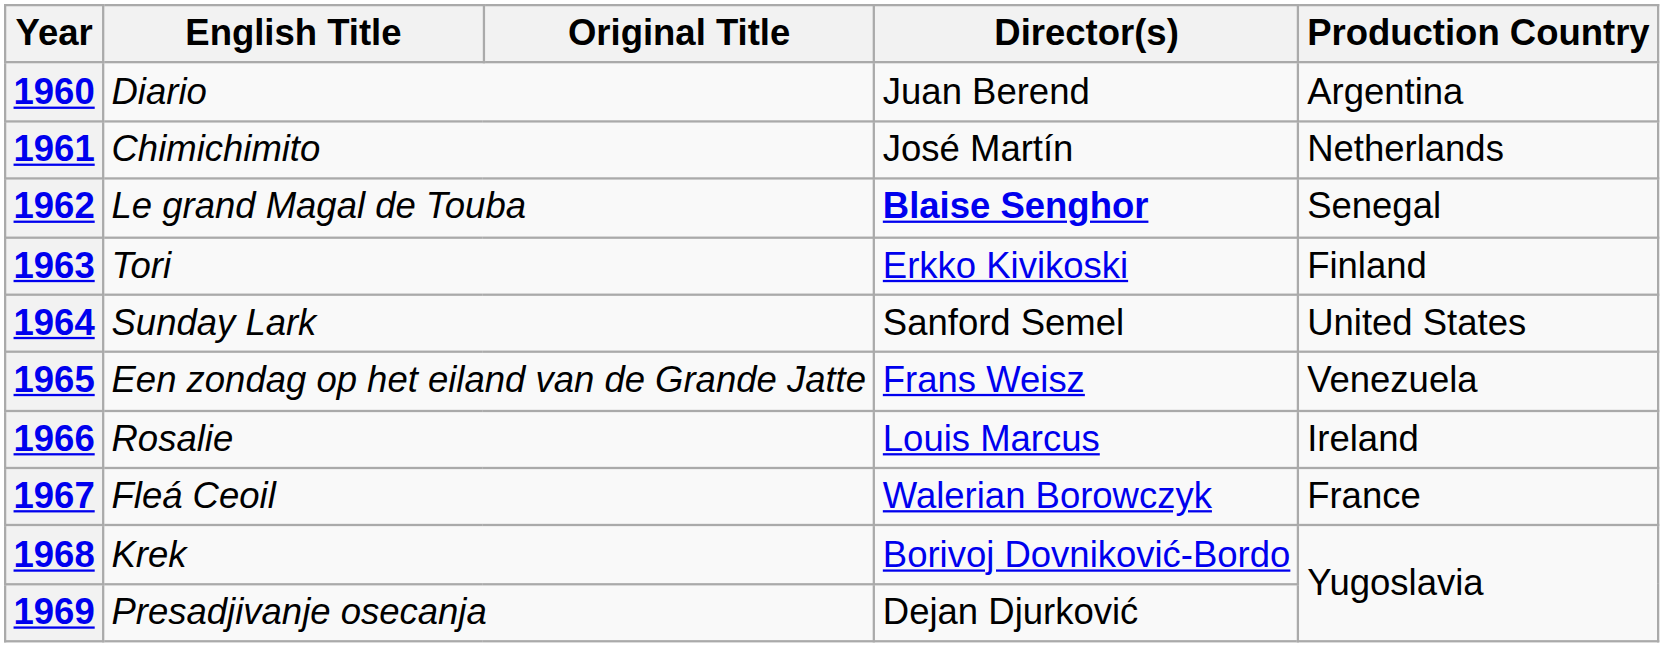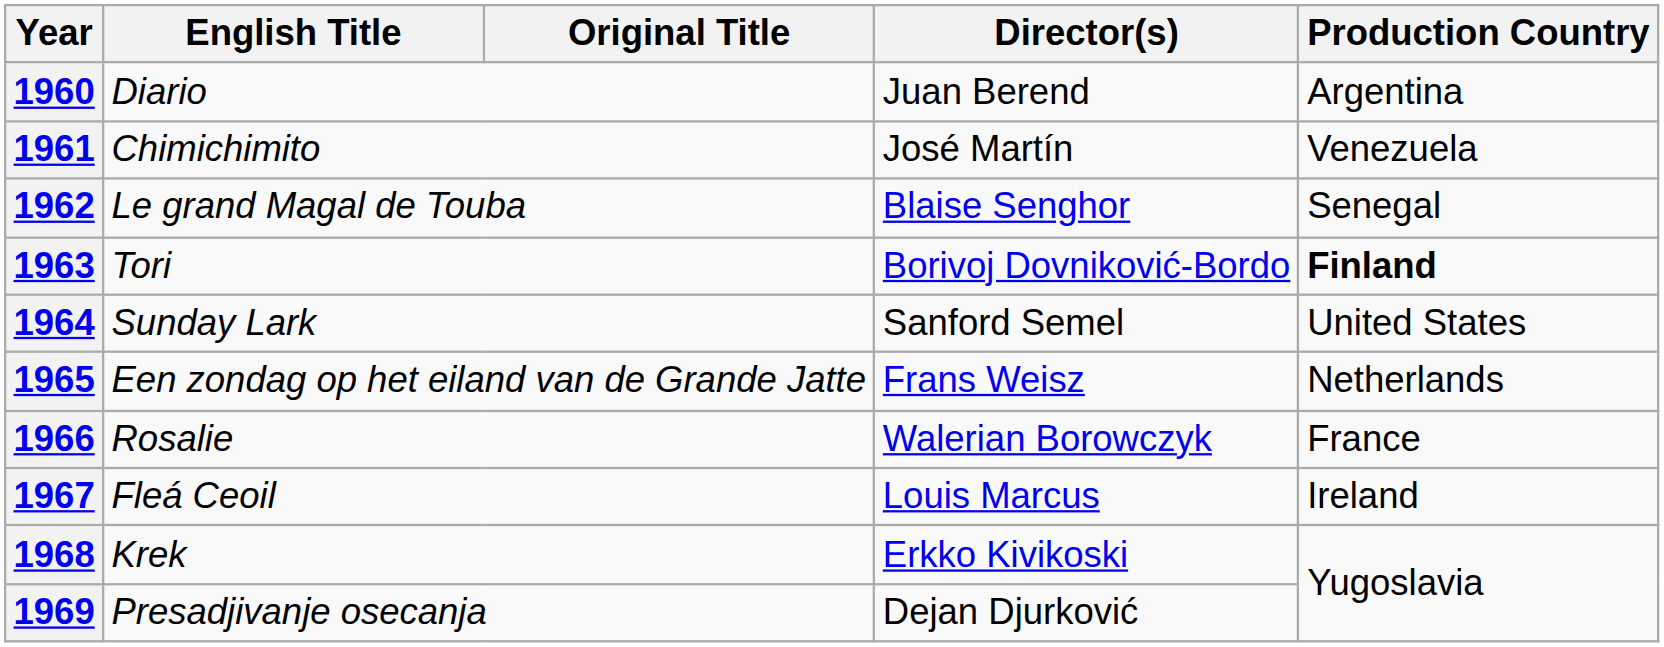 <table class="wikitable">
 <tr>
 <th>Year</th>
 <th>English Title</th>
 <th>Original Title</th>
 <th>Director(s)</th>
 <th>Production Country</th>
 </tr>
 <tr>
 <th><a href='#'>1960</a></th>
 <td colspan="2"><em>Diario </em></td>
 <td>Juan Berend</td>
 <td>Argentina</td>
 </tr>
 <tr>
 <th><a href='#'>1961</a></th>
 <td colspan="2"><em>Chimichimito</em></td>
 <td>José Martín</td>
-<td>Netherlands</td>
+<td>Venezuela</td>
 </tr>
 <tr>
 <th><a href='#'>1962</a></th>
 <td colspan="2"><em>Le grand Magal de Touba</em></td>
-<td><strong><a href='#'>Blaise Senghor</a></strong></td>
+<td><a href='#'>Blaise Senghor</a></td>
 <td>Senegal</td>
 </tr>
 <tr>
 <th><a href='#'>1963</a></th>
 <td colspan="2"><em>Tori</em></td>
-<td><a href='#'>Erkko Kivikoski</a></td>
-<td>Finland</td>
+<td><a href='#'>Borivoj Dovniković-Bordo</a></td>
+<td><strong>Finland</strong></td>
 </tr>
 <tr>
 <th><a href='#'>1964</a></th>
 <td colspan="2"><em>Sunday Lark</em></td>
 <td>Sanford Semel</td>
 <td>United States</td>
 </tr>
 <tr>
 <th><a href='#'>1965</a></th>
 <td colspan="2"><em>Een zondag op het eiland van de Grande Jatte</em></td>
 <td><a href='#'>Frans Weisz</a></td>
-<td>Venezuela</td>
+<td>Netherlands</td>
 </tr>
 <tr>
 <th><a href='#'>1966</a></th>
 <td colspan="2"><em>Rosalie</em></td>
+<td><a href='#'>Walerian Borowczyk</a></td>
+<td>France</td>
+</tr>
+<tr>
+<th><a href='#'>1967</a></th>
+<td colspan="2"><em>Fleá Ceoil</em></td>
 <td><a href='#'>Louis Marcus</a></td>
 <td>Ireland</td>
 </tr>
 <tr>
-<th><a href='#'>1967</a></th>
-<td colspan="2"><em>Fleá Ceoil</em></td>
-<td><a href='#'>Walerian Borowczyk</a></td>
-<td>France</td>
-</tr>
-<tr>
 <th><a href='#'>1968</a></th>
 <td colspan="2"><em>Krek</em></td>
-<td><a href='#'>Borivoj Dovniković-Bordo</a></td>
+<td><a href='#'>Erkko Kivikoski</a></td>
 <td rowspan="2">Yugoslavia</td>
 </tr>
 <tr>
 <th><a href='#'>1969</a></th>
 <td colspan="2"><em>Presadjivanje osecanja</em></td>
 <td>Dejan Djurković</td>
 </tr>
 </table>
